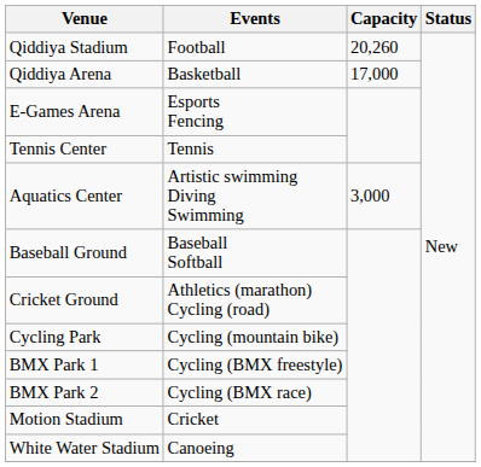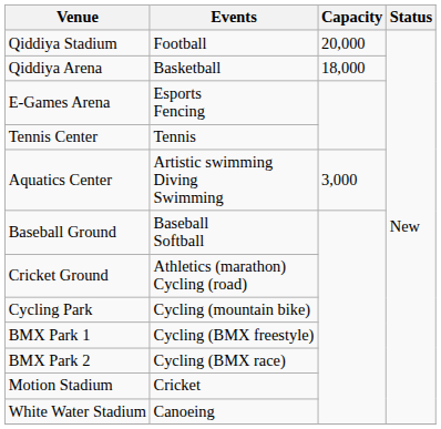 <table class="wikitable">
 <tr>
 <th>Venue</th>
 <th>Events</th>
 <th>Capacity</th>
 <th>Status</th>
 </tr>
 <tr>
 <td>Qiddiya Stadium</td>
 <td>Football</td>
-<td>20,260</td>
+<td>20,000</td>
 <td rowspan="12">New</td>
 </tr>
 <tr>
 <td>Qiddiya Arena</td>
 <td>Basketball</td>
-<td>17,000</td>
+<td>18,000</td>
 </tr>
 <tr>
 <td>E-Games Arena</td>
 <td>Esports<br>Fencing</td>
 <td rowspan="2"></td>
 </tr>
 <tr>
 <td>Tennis Center</td>
 <td>Tennis</td>
 </tr>
 <tr>
 <td>Aquatics Center</td>
 <td>Artistic swimming<br>Diving<br>Swimming</td>
 <td>3,000</td>
 </tr>
 <tr>
 <td>Baseball Ground</td>
 <td>Baseball<br>Softball</td>
 <td rowspan="7"></td>
 </tr>
 <tr>
 <td>Cricket Ground</td>
 <td>Athletics (marathon)<br>Cycling (road)</td>
 </tr>
 <tr>
 <td>Cycling Park</td>
 <td>Cycling (mountain bike)</td>
 </tr>
 <tr>
 <td>BMX Park 1</td>
 <td>Cycling (BMX freestyle)</td>
 </tr>
 <tr>
 <td>BMX Park 2</td>
 <td>Cycling (BMX race)</td>
 </tr>
 <tr>
 <td>Motion Stadium</td>
 <td>Cricket</td>
 </tr>
 <tr>
 <td>White Water Stadium</td>
 <td>Canoeing</td>
 </tr>
 <tr>
 </tr>
 </table>
